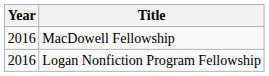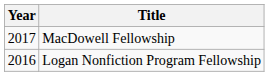 <table class="wikitable">
 <tr>
 <th>Year</th>
 <th>Title</th>
 </tr>
 <tr>
-<td>2016</td>
+<td>2017</td>
 <td>MacDowell Fellowship</td>
 </tr>
 <tr>
 <td>2016</td>
 <td>Logan Nonfiction Program Fellowship</td>
 </tr>
 </table>
